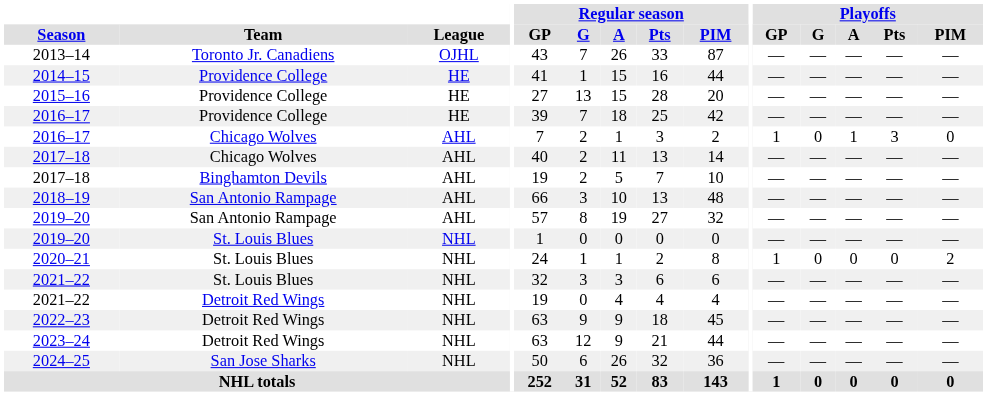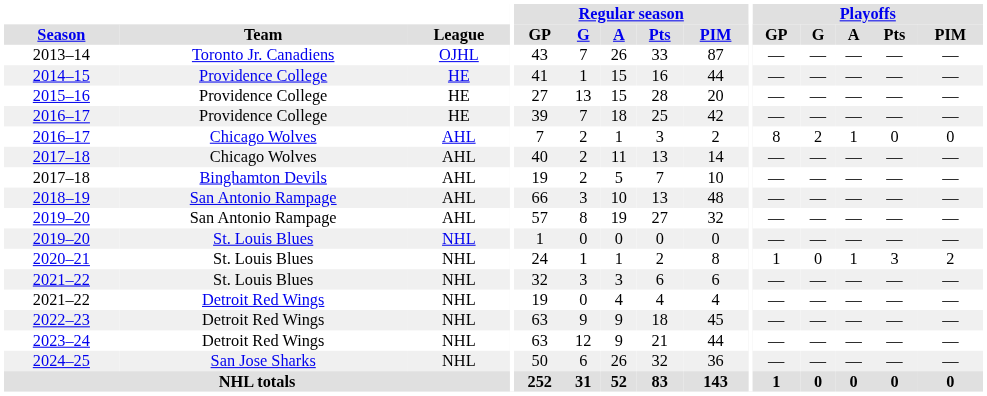 <table border="0" cellpadding="1" cellspacing="0" style="text-align:center; width:60em">
 <tr bgcolor="#e0e0e0">
 <th colspan="3" bgcolor="#ffffff"></th>
 <th rowspan="98" bgcolor="#ffffff"></th>
 <th colspan="5"><a href='#'>Regular season</a></th>
 <th rowspan="98" bgcolor="#ffffff"></th>
 <th colspan="5"><a href='#'>Playoffs</a></th>
 </tr>
 <tr bgcolor="#e0e0e0">
 <th><a href='#'>Season</a></th>
 <th>Team</th>
 <th>League</th>
 <th>GP</th>
 <th><a href='#'>G</a></th>
 <th><a href='#'>A</a></th>
 <th><a href='#'>Pts</a></th>
 <th><a href='#'>PIM</a></th>
 <th>GP</th>
 <th>G</th>
 <th>A</th>
 <th>Pts</th>
 <th>PIM</th>
 </tr>
 <tr>
 <td>2013–14</td>
 <td><a href='#'>Toronto Jr. Canadiens</a></td>
 <td><a href='#'>OJHL</a></td>
 <td>43</td>
 <td>7</td>
 <td>26</td>
 <td>33</td>
 <td>87</td>
 <td>—</td>
 <td>—</td>
 <td>—</td>
 <td>—</td>
 <td>—</td>
 </tr>
 <tr bgcolor="#f0f0f0">
 <td><a href='#'>2014–15</a></td>
 <td><a href='#'>Providence College</a></td>
 <td><a href='#'>HE</a></td>
 <td>41</td>
 <td>1</td>
 <td>15</td>
 <td>16</td>
 <td>44</td>
 <td>—</td>
 <td>—</td>
 <td>—</td>
 <td>—</td>
 <td>—</td>
 </tr>
 <tr>
 <td><a href='#'>2015–16</a></td>
 <td>Providence College</td>
 <td>HE</td>
 <td>27</td>
 <td>13</td>
 <td>15</td>
 <td>28</td>
 <td>20</td>
 <td>—</td>
 <td>—</td>
 <td>—</td>
 <td>—</td>
 <td>—</td>
 </tr>
 <tr bgcolor="#f0f0f0">
 <td><a href='#'>2016–17</a></td>
 <td>Providence College</td>
 <td>HE</td>
 <td>39</td>
 <td>7</td>
 <td>18</td>
 <td>25</td>
 <td>42</td>
 <td>—</td>
 <td>—</td>
 <td>—</td>
 <td>—</td>
 <td>—</td>
 </tr>
 <tr>
 <td><a href='#'>2016–17</a></td>
 <td><a href='#'>Chicago Wolves</a></td>
 <td><a href='#'>AHL</a></td>
 <td>7</td>
 <td>2</td>
 <td>1</td>
 <td>3</td>
 <td>2</td>
+<td>8</td>
+<td>2</td>
 <td>1</td>
 <td>0</td>
-<td>1</td>
-<td>3</td>
 <td>0</td>
 </tr>
 <tr bgcolor="#f0f0f0">
 <td><a href='#'>2017–18</a></td>
 <td>Chicago Wolves</td>
 <td>AHL</td>
 <td>40</td>
 <td>2</td>
 <td>11</td>
 <td>13</td>
 <td>14</td>
 <td>—</td>
 <td>—</td>
 <td>—</td>
 <td>—</td>
 <td>—</td>
 </tr>
 <tr>
 <td>2017–18</td>
 <td><a href='#'>Binghamton Devils</a></td>
 <td>AHL</td>
 <td>19</td>
 <td>2</td>
 <td>5</td>
 <td>7</td>
 <td>10</td>
 <td>—</td>
 <td>—</td>
 <td>—</td>
 <td>—</td>
 <td>—</td>
 </tr>
 <tr bgcolor="#f0f0f0">
 <td><a href='#'>2018–19</a></td>
 <td><a href='#'>San Antonio Rampage</a></td>
 <td>AHL</td>
 <td>66</td>
 <td>3</td>
 <td>10</td>
 <td>13</td>
 <td>48</td>
 <td>—</td>
 <td>—</td>
 <td>—</td>
 <td>—</td>
 <td>—</td>
 </tr>
 <tr>
 <td><a href='#'>2019–20</a></td>
 <td>San Antonio Rampage</td>
 <td>AHL</td>
 <td>57</td>
 <td>8</td>
 <td>19</td>
 <td>27</td>
 <td>32</td>
 <td>—</td>
 <td>—</td>
 <td>—</td>
 <td>—</td>
 <td>—</td>
 </tr>
 <tr bgcolor="#f0f0f0">
 <td><a href='#'>2019–20</a></td>
 <td><a href='#'>St. Louis Blues</a></td>
 <td><a href='#'>NHL</a></td>
 <td>1</td>
 <td>0</td>
 <td>0</td>
 <td>0</td>
 <td>0</td>
 <td>—</td>
 <td>—</td>
 <td>—</td>
 <td>—</td>
 <td>—</td>
 </tr>
 <tr>
 <td><a href='#'>2020–21</a></td>
 <td>St. Louis Blues</td>
 <td>NHL</td>
 <td>24</td>
 <td>1</td>
 <td>1</td>
 <td>2</td>
 <td>8</td>
 <td>1</td>
 <td>0</td>
-<td>0</td>
-<td>0</td>
+<td>1</td>
+<td>3</td>
 <td>2</td>
 </tr>
 <tr bgcolor="#f0f0f0">
 <td><a href='#'>2021–22</a></td>
 <td>St. Louis Blues</td>
 <td>NHL</td>
 <td>32</td>
 <td>3</td>
 <td>3</td>
 <td>6</td>
 <td>6</td>
 <td>—</td>
 <td>—</td>
 <td>—</td>
 <td>—</td>
 <td>—</td>
 </tr>
 <tr>
 <td>2021–22</td>
 <td><a href='#'>Detroit Red Wings</a></td>
 <td>NHL</td>
 <td>19</td>
 <td>0</td>
 <td>4</td>
 <td>4</td>
 <td>4</td>
 <td>—</td>
 <td>—</td>
 <td>—</td>
 <td>—</td>
 <td>—</td>
 </tr>
 <tr bgcolor="#f0f0f0">
 <td><a href='#'>2022–23</a></td>
 <td>Detroit Red Wings</td>
 <td>NHL</td>
 <td>63</td>
 <td>9</td>
 <td>9</td>
 <td>18</td>
 <td>45</td>
 <td>—</td>
 <td>—</td>
 <td>—</td>
 <td>—</td>
 <td>—</td>
 </tr>
 <tr>
 <td><a href='#'>2023–24</a></td>
 <td>Detroit Red Wings</td>
 <td>NHL</td>
 <td>63</td>
 <td>12</td>
 <td>9</td>
 <td>21</td>
 <td>44</td>
 <td>—</td>
 <td>—</td>
 <td>—</td>
 <td>—</td>
 <td>—</td>
 </tr>
 <tr bgcolor="#f0f0f0">
 <td><a href='#'>2024–25</a></td>
 <td><a href='#'>San Jose Sharks</a></td>
 <td>NHL</td>
 <td>50</td>
 <td>6</td>
 <td>26</td>
 <td>32</td>
 <td>36</td>
 <td>—</td>
 <td>—</td>
 <td>—</td>
 <td>—</td>
 <td>—</td>
 </tr>
 <tr bgcolor="#e0e0e0">
 <th colspan="3">NHL totals</th>
 <th>252</th>
 <th>31</th>
 <th>52</th>
 <th>83</th>
 <th>143</th>
 <th>1</th>
 <th>0</th>
 <th>0</th>
 <th>0</th>
 <th>0</th>
 </tr>
 </table>
